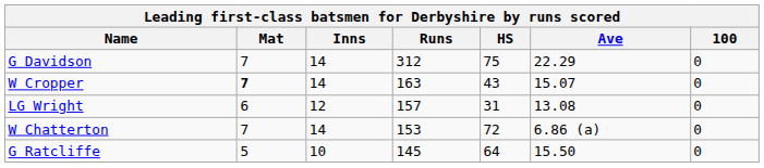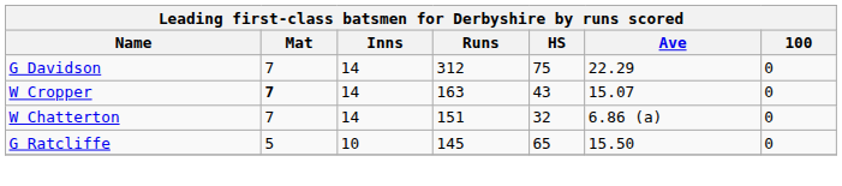 <table class="wikitable" width="80%">
 <tr bgcolor="#efefef">
 <th colspan=7>Leading first-class batsmen for Derbyshire by runs scored</th>
 </tr>
 <tr bgcolor="#efefef">
 <th>Name</th>
 <th>Mat</th>
 <th>Inns</th>
 <th>Runs</th>
 <th>HS</th>
 <th><a href='#'>Ave</a></th>
 <th>100</th>
 </tr>
 <tr>
 <td><a href='#'>G Davidson</a></td>
 <td>7</td>
 <td>14</td>
 <td>312</td>
 <td>75</td>
 <td>22.29</td>
 <td>0</td>
 </tr>
 <tr>
 <td><a href='#'>W Cropper</a></td>
 <td><strong>7</strong></td>
 <td>14</td>
 <td>163</td>
 <td>43</td>
 <td>15.07</td>
 <td>0</td>
 </tr>
 <tr>
-<td><a href='#'>LG Wright</a></td>
-<td>6</td>
-<td>12</td>
-<td>157</td>
-<td>31</td>
-<td>13.08</td>
-<td>0</td>
-</tr>
-<tr>
 <td><a href='#'>W Chatterton</a></td>
 <td>7</td>
 <td>14</td>
-<td>153</td>
-<td>72</td>
+<td>151</td>
+<td>32</td>
 <td>6.86 (a)</td>
 <td>0</td>
 </tr>
 <tr>
 <td><a href='#'>G Ratcliffe</a></td>
 <td>5</td>
 <td>10</td>
 <td>145</td>
-<td>64</td>
+<td>65</td>
 <td>15.50</td>
 <td>0</td>
 </tr>
 <tr>
 </tr>
 </table>
